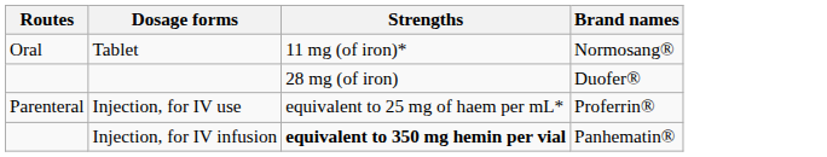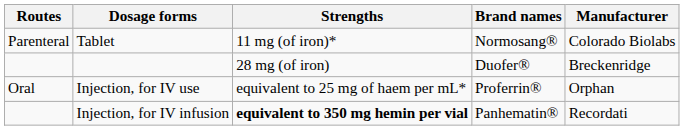 <table class="wikitable">
 <tr>
 <th>Routes</th>
 <th>Dosage forms</th>
 <th>Strengths</th>
 <th>Brand names</th>
+<th>Manufacturer</th>
 </tr>
 <tr>
-<td>Oral</td>
+<td>Parenteral</td>
 <td>Tablet</td>
 <td>11 mg (of iron)*</td>
 <td>Normosang®</td>
+<td>Colorado Biolabs</td>
 </tr>
 <tr>
 <td></td>
 <td></td>
 <td>28 mg (of iron)</td>
 <td>Duofer®</td>
+<td>Breckenridge</td>
 </tr>
 <tr>
-<td>Parenteral</td>
+<td>Oral</td>
 <td>Injection, for IV use</td>
 <td>equivalent to 25 mg of haem per mL*</td>
 <td>Proferrin®</td>
+<td>Orphan</td>
 </tr>
 <tr>
 <td></td>
 <td>Injection, for IV infusion</td>
 <td><strong>equivalent to 350 mg hemin per vial</strong></td>
 <td>Panhematin®</td>
+<td>Recordati</td>
 </tr>
 </table>
